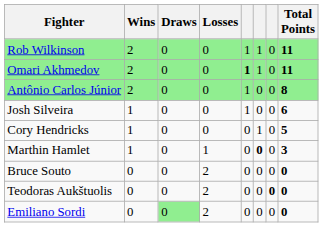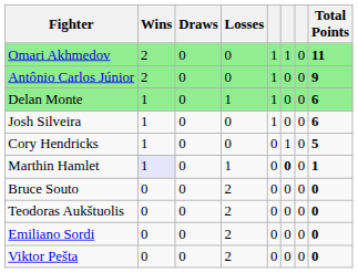 <table class="wikitable sortable">
 <tr>
 <th>Fighter</th>
 <th>Wins</th>
 <th>Draws</th>
 <th>Losses</th>
 <th></th>
 <th></th>
 <th></th>
 <th>Total<br> Points</th>
 </tr>
 <tr style="background:#90EE90;">
-<td> <a href='#'>Rob Wilkinson</a></td>
+<td> <a href='#'>Omari Akhmedov</a></td>
 <td>2</td>
 <td>0</td>
 <td>0</td>
 <td>1</td>
-<td>1</td>
-<td>0</td>
-<td><strong>11</strong></td>
-</tr>
-<tr style="background:#90EE90;">
-<td> <a href='#'>Omari Akhmedov</a></td>
-<td>2</td>
-<td>0</td>
-<td>0</td>
-<td><strong>1</strong></td>
 <td>1</td>
 <td>0</td>
 <td><strong>11</strong></td>
 </tr>
 <tr style="background:#90EE90;">
 <td> <a href='#'>Antônio Carlos Júnior</a></td>
 <td>2</td>
 <td>0</td>
 <td>0</td>
 <td>1</td>
 <td>0</td>
 <td>0</td>
-<td><strong>8</strong></td>
+<td><strong>9</strong></td>
+</tr>
+<tr style="background:#90EE90;">
+<td> Delan Monte</td>
+<td>1</td>
+<td>0</td>
+<td>1</td>
+<td>1</td>
+<td>0</td>
+<td>0</td>
+<td><strong>6</strong></td>
 </tr>
 <tr>
 <td> Josh Silveira</td>
 <td>1</td>
 <td>0</td>
 <td>0</td>
 <td>1</td>
 <td>0</td>
 <td>0</td>
 <td><strong>6</strong></td>
 </tr>
 <tr>
 <td> Cory Hendricks</td>
 <td>1</td>
 <td>0</td>
 <td>0</td>
 <td>0</td>
 <td>1</td>
 <td>0</td>
 <td><strong>5</strong></td>
 </tr>
 <tr>
 <td> Marthin Hamlet</td>
-<td>1</td>
+<td style="background: lavender;">1</td>
 <td>0</td>
 <td>1</td>
 <td>0</td>
 <td><strong>0</strong></td>
 <td>0</td>
-<td><strong>3</strong></td>
+<td><strong>1</strong></td>
 </tr>
 <tr>
 <td> Bruce Souto</td>
 <td>0</td>
 <td>0</td>
 <td>2</td>
 <td>0</td>
 <td>0</td>
 <td>0</td>
 <td><strong>0</strong></td>
 </tr>
 <tr>
 <td> Teodoras Aukštuolis</td>
 <td>0</td>
 <td>0</td>
 <td>2</td>
 <td>0</td>
 <td>0</td>
-<td><strong>0</strong></td>
+<td>0</td>
 <td><strong>0</strong></td>
 </tr>
 <tr>
 <td> <a href='#'>Emiliano Sordi</a></td>
 <td>0</td>
-<td style="background: lightgreen;">0</td>
+<td>0</td>
+<td>2</td>
+<td>0</td>
+<td>0</td>
+<td>0</td>
+<td><strong>0</strong></td>
+</tr>
+<tr>
+<td> <a href='#'>Viktor Pešta</a></td>
+<td>0</td>
+<td>0</td>
 <td>2</td>
 <td>0</td>
 <td>0</td>
 <td>0</td>
 <td><strong>0</strong></td>
 </tr>
 </table>
